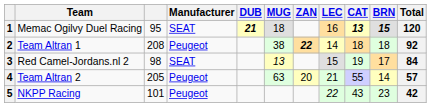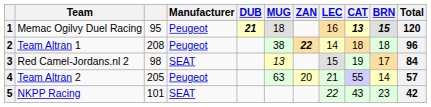 <table class="wikitable" style="font-size: 85%; text-align:center;">
 <tr>
 <th></th>
 <th>Team</th>
 <th></th>
 <th>Manufacturer</th>
 <th><a href='#'>DUB</a><br></th>
 <th><a href='#'>MUG</a><br></th>
 <th><a href='#'>ZAN</a><br></th>
 <th><a href='#'>LEC</a><br></th>
 <th><a href='#'>CAT</a><br></th>
 <th><a href='#'>BRN</a><br></th>
 <th>Total</th>
 </tr>
 <tr>
 <th>1</th>
 <td align=left> Memac Ogilvy Duel Racing</td>
 <td align=center>95</td>
-<td align=left><a href='#'>SEAT</a></td>
+<td align=left><a href='#'>Peugeot</a></td>
 <td style="background:#FFFFBF;"><strong><em>21</em></strong></td>
 <td style="background:#DFDFDF;">18</td>
 <td></td>
 <td style="background:#FFDF9F;">16</td>
 <td style="background:#FFFFBF;"><strong><em>13</em></strong></td>
 <td style="background:#DFDFDF;"><strong><em>15</em></strong></td>
 <th>120</th>
 </tr>
 <tr>
 <th>2</th>
 <td align=left> <a href='#'>Team Altran</a> 1</td>
 <td align=center>208</td>
 <td align=left><a href='#'>Peugeot</a></td>
 <td></td>
 <td style="background:#DFFFDF;">38</td>
 <td style="background:#FFDF9F;"><strong><em>22</em></strong></td>
 <td style="background:#FFFFBF;">14</td>
 <td style="background:#FFDF9F;">18</td>
 <td style="background:#DFFFDF;">18</td>
-<th>92</th>
+<th>96</th>
 </tr>
 <tr>
 <th>3</th>
 <td align=left> Red Camel-Jordans.nl 2</td>
 <td align=center>98</td>
 <td align=left><a href='#'>SEAT</a></td>
 <td></td>
 <td style="background:#FFFFBF;"><em>13</em></td>
 <td></td>
 <td style="background:#DFDFDF;">15</td>
 <td style="background:#DFFFDF;">19</td>
 <td style="background:#FFDF9F;">17</td>
 <th>84</th>
 </tr>
 <tr>
 <th>4</th>
 <td align=left> <a href='#'>Team Altran</a> 2</td>
 <td align=center>205</td>
 <td align=left><a href='#'>Peugeot</a></td>
 <td></td>
 <td style="background:#DFFFDF;">63</td>
 <td style="background:#FFFFBF;">20</td>
 <td style="background:#DFFFDF;">21</td>
 <td style="background:#CFCFFF;">55</td>
 <td style="background:#FFFFBF;">14</td>
 <th>57</th>
 </tr>
 <tr>
 <th>5</th>
 <td align=left> <a href='#'>NKPP Racing</a></td>
 <td align=center>101</td>
-<td align=left><a href='#'>Peugeot</a></td>
+<td align=left><a href='#'>SEAT</a></td>
 <td></td>
 <td></td>
 <td></td>
 <td style="background:#DFFFDF;"><em>22</em></td>
 <td style="background:#DFFFDF;">43</td>
 <td style="background:#DFFFDF;">23</td>
 <th>42</th>
 </tr>
 </table>
